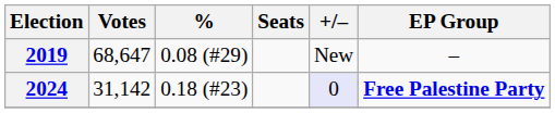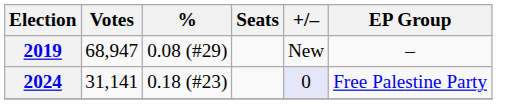 <table class="wikitable" style="font-size:97%; text-align:center;">
 <tr>
 <th>Election</th>
 <th>Votes</th>
 <th>%</th>
 <th>Seats</th>
 <th>+/–</th>
 <th>EP Group</th>
 </tr>
 <tr>
 <th><a href='#'>2019</a></th>
-<td>68,647</td>
+<td>68,947</td>
 <td>0.08 (#29)</td>
 <td></td>
 <td>New</td>
 <td>–</td>
 </tr>
 <tr>
 <th><a href='#'>2024</a></th>
-<td>31,142</td>
+<td>31,141</td>
 <td>0.18 (#23)</td>
 <td></td>
 <td style="background: lavender;"> 0</td>
-<td><strong><a href='#'>Free Palestine Party</a></strong></td>
+<td><a href='#'>Free Palestine Party</a></td>
 </tr>
 <tr>
 </tr>
 </table>
